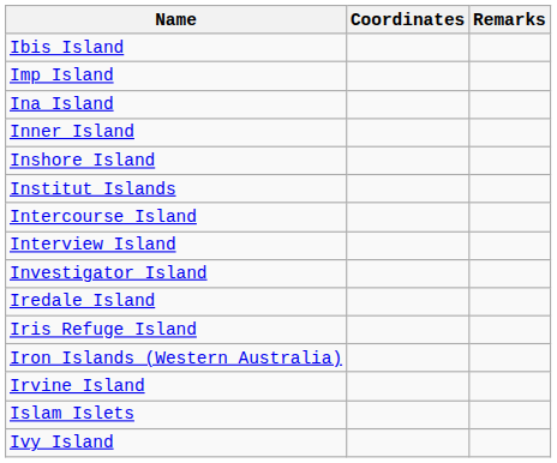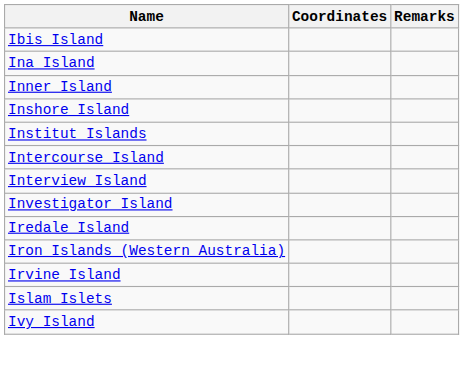 <table class="wikitable">
 <tr>
 <th>Name</th>
 <th>Coordinates</th>
 <th>Remarks</th>
 </tr>
 <tr>
 <td><a href='#'>Ibis Island</a></td>
-<td></td>
-<td></td>
-</tr>
-<tr>
-<td><a href='#'>Imp Island</a></td>
 <td></td>
 <td></td>
 </tr>
 <tr>
 <td><a href='#'>Ina Island</a></td>
 <td></td>
 <td></td>
 </tr>
 <tr>
 <td><a href='#'>Inner Island</a></td>
 <td></td>
 <td></td>
 </tr>
 <tr>
 <td><a href='#'>Inshore Island</a></td>
 <td></td>
 <td></td>
 </tr>
 <tr>
 <td><a href='#'>Institut Islands</a></td>
 <td></td>
 <td></td>
 </tr>
 <tr>
 <td><a href='#'>Intercourse Island</a></td>
 <td></td>
 <td></td>
 </tr>
 <tr>
 <td><a href='#'>Interview Island</a></td>
 <td></td>
 <td></td>
 </tr>
 <tr>
 <td><a href='#'>Investigator Island</a></td>
 <td></td>
 <td></td>
 </tr>
 <tr>
 <td><a href='#'>Iredale Island</a></td>
 <td></td>
 <td></td>
 </tr>
 <tr>
-<td><a href='#'>Iris Refuge Island</a></td>
-<td></td>
-<td></td>
-</tr>
-<tr>
 <td><a href='#'>Iron Islands (Western Australia)</a></td>
 <td></td>
 <td></td>
 </tr>
 <tr>
 <td><a href='#'>Irvine Island</a></td>
 <td></td>
 <td></td>
 </tr>
 <tr>
 <td><a href='#'>Islam Islets</a></td>
 <td></td>
 <td></td>
 </tr>
 <tr>
 <td><a href='#'>Ivy Island</a></td>
 <td></td>
 <td></td>
 </tr>
 </table>
